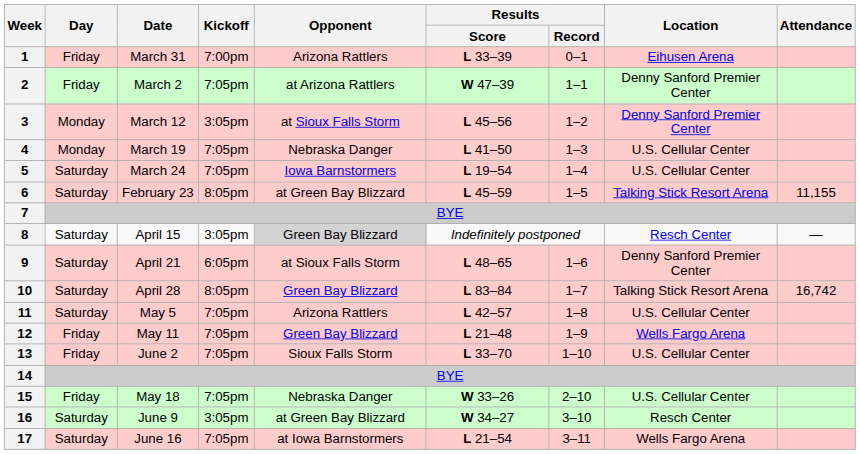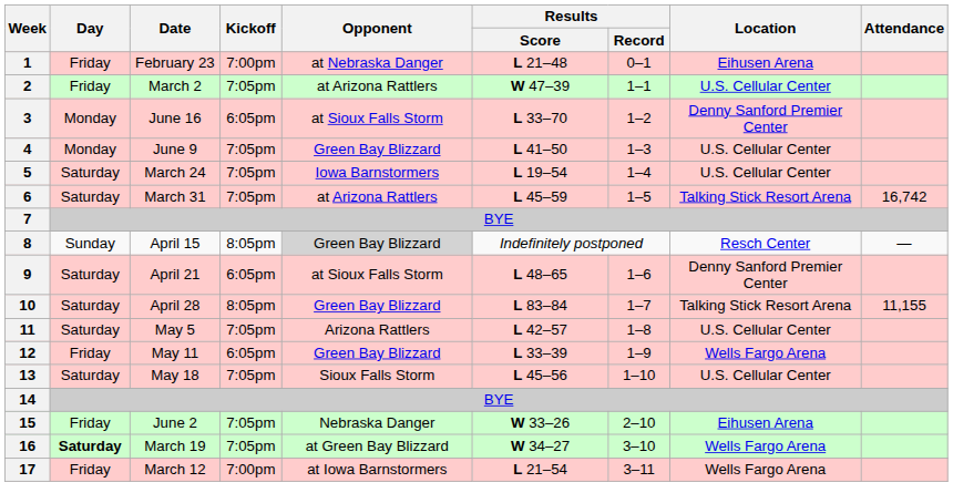 <table class="wikitable" style="text-align:center">
 <tr>
 <th rowspan="2" width="40">Week</th>
 <th rowspan="2" width="80">Day</th>
 <th rowspan="2" width="90">Date</th>
 <th rowspan="2" width="60">Kickoff</th>
 <th rowspan="2" width="200">Opponent</th>
 <th colspan="2" width="200">Results</th>
 <th rowspan="2" width="200">Location</th>
 <th rowspan="2" width="60">Attendance</th>
 </tr>
 <tr>
 <th width="140">Score</th>
 <th width="60">Record</th>
 </tr>
 <tr bgcolor=#FFCCCC>
 <th>1</th>
 <td>Friday</td>
-<td>March 31</td>
+<td>February 23</td>
 <td>7:00pm</td>
-<td>Arizona Rattlers</td>
-<td><strong>L</strong> 33–39</td>
+<td>at <a href='#'>Nebraska Danger</a></td>
+<td><strong>L</strong> 21–48</td>
 <td>0–1</td>
 <td><a href='#'>Eihusen Arena</a></td>
 <td></td>
 </tr>
 <tr bgcolor=#CCFFCC>
 <th>2</th>
 <td>Friday</td>
 <td>March 2</td>
 <td>7:05pm</td>
 <td>at Arizona Rattlers</td>
 <td><strong>W</strong> 47–39</td>
 <td>1–1</td>
-<td>Denny Sanford Premier Center</td>
+<td><a href='#'>U.S. Cellular Center</a></td>
 <td></td>
 </tr>
 <tr bgcolor=#FFCCCC>
 <th>3</th>
 <td>Monday</td>
-<td>March 12</td>
-<td>3:05pm</td>
+<td>June 16</td>
+<td>6:05pm</td>
 <td>at <a href='#'>Sioux Falls Storm</a></td>
-<td><strong>L</strong> 45–56</td>
+<td><strong>L</strong> 33–70</td>
 <td>1–2</td>
 <td><a href='#'>Denny Sanford Premier Center</a></td>
 <td></td>
 </tr>
 <tr bgcolor=#FFCCCC>
 <th>4</th>
 <td>Monday</td>
-<td>March 19</td>
+<td>June 9</td>
 <td>7:05pm</td>
-<td>Nebraska Danger</td>
+<td><a href='#'>Green Bay Blizzard</a></td>
 <td><strong>L</strong> 41–50</td>
 <td>1–3</td>
 <td>U.S. Cellular Center</td>
 <td></td>
 </tr>
 <tr bgcolor=#FFCCCC>
 <th>5</th>
 <td>Saturday</td>
 <td>March 24</td>
 <td>7:05pm</td>
 <td><a href='#'>Iowa Barnstormers</a></td>
 <td><strong>L</strong> 19–54</td>
 <td>1–4</td>
 <td>U.S. Cellular Center</td>
 <td></td>
 </tr>
 <tr bgcolor=#FFCCCC>
 <th>6</th>
 <td>Saturday</td>
-<td>February 23</td>
-<td>8:05pm</td>
-<td>at Green Bay Blizzard</td>
+<td>March 31</td>
+<td>7:05pm</td>
+<td>at <a href='#'>Arizona Rattlers</a></td>
 <td><strong>L</strong> 45–59</td>
 <td>1–5</td>
 <td><a href='#'>Talking Stick Resort Arena</a></td>
-<td>11,155</td>
+<td>16,742</td>
 </tr>
 <tr bgcolor=#CCCCCC>
 <th>7</th>
 <td colspan=8><a href='#'>BYE</a></td>
 </tr>
 <tr>
 <th>8</th>
-<td>Saturday</td>
+<td>Sunday</td>
 <td>April 15</td>
-<td>3:05pm</td>
+<td>8:05pm</td>
 <td style="background: lightgrey;">Green Bay Blizzard</td>
 <td colspan=2><em>Indefinitely postponed</em></td>
 <td><a href='#'>Resch Center</a></td>
 <td>—</td>
 </tr>
 <tr bgcolor=#FFCCCC>
 <th>9</th>
 <td>Saturday</td>
 <td>April 21</td>
 <td>6:05pm</td>
 <td>at Sioux Falls Storm</td>
 <td><strong>L</strong> 48–65</td>
 <td>1–6</td>
 <td>Denny Sanford Premier Center</td>
 <td></td>
 </tr>
 <tr bgcolor=#FFCCCC>
 <th>10</th>
 <td>Saturday</td>
 <td>April 28</td>
 <td>8:05pm</td>
 <td><a href='#'>Green Bay Blizzard</a></td>
 <td><strong>L</strong> 83–84</td>
 <td>1–7</td>
 <td>Talking Stick Resort Arena</td>
-<td>16,742</td>
+<td>11,155</td>
 </tr>
 <tr bgcolor=#FFCCCC>
 <th>11</th>
 <td>Saturday</td>
 <td>May 5</td>
 <td>7:05pm</td>
 <td>Arizona Rattlers</td>
 <td><strong>L</strong> 42–57</td>
 <td>1–8</td>
 <td>U.S. Cellular Center</td>
 <td></td>
 </tr>
 <tr bgcolor=#FFCCCC>
 <th>12</th>
 <td>Friday</td>
 <td>May 11</td>
-<td>7:05pm</td>
+<td>6:05pm</td>
 <td><a href='#'>Green Bay Blizzard</a></td>
-<td><strong>L</strong> 21–48</td>
+<td><strong>L</strong> 33–39</td>
 <td>1–9</td>
 <td><a href='#'>Wells Fargo Arena</a></td>
 <td></td>
 </tr>
 <tr bgcolor=#FFCCCC>
 <th>13</th>
-<td>Friday</td>
-<td>June 2</td>
+<td>Saturday</td>
+<td>May 18</td>
 <td>7:05pm</td>
 <td>Sioux Falls Storm</td>
-<td><strong>L</strong> 33–70</td>
+<td><strong>L</strong> 45–56</td>
 <td>1–10</td>
 <td>U.S. Cellular Center</td>
 <td></td>
 </tr>
 <tr bgcolor=#CCCCCC>
 <th>14</th>
 <td colspan=8><a href='#'>BYE</a></td>
 </tr>
 <tr align="center" bgcolor=#cfc>
 <th>15</th>
 <td>Friday</td>
-<td>May 18</td>
+<td>June 2</td>
 <td>7:05pm</td>
 <td>Nebraska Danger</td>
 <td><strong>W</strong> 33–26</td>
 <td>2–10</td>
-<td>U.S. Cellular Center</td>
+<td><a href='#'>Eihusen Arena</a></td>
 <td></td>
 </tr>
 <tr bgcolor=#cfc>
 <th>16</th>
-<td>Saturday</td>
-<td>June 9</td>
-<td>3:05pm</td>
+<td><strong>Saturday</strong></td>
+<td>March 19</td>
+<td>7:05pm</td>
 <td>at Green Bay Blizzard</td>
 <td><strong>W</strong> 34–27</td>
 <td>3–10</td>
-<td>Resch Center</td>
+<td><a href='#'>Wells Fargo Arena</a></td>
 <td></td>
 </tr>
 <tr bgcolor=#fcc>
 <th>17</th>
-<td>Saturday</td>
-<td>June 16</td>
-<td>7:05pm</td>
+<td>Friday</td>
+<td>March 12</td>
+<td>7:00pm</td>
 <td>at Iowa Barnstormers</td>
 <td><strong>L</strong> 21–54</td>
 <td>3–11</td>
 <td>Wells Fargo Arena</td>
 <td></td>
 </tr>
 </table>
